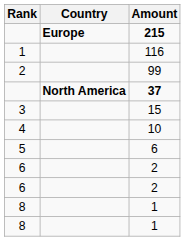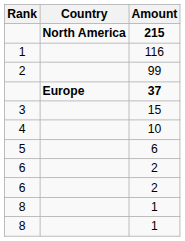 <table class="wikitable" style="text-align: center;">
 <tr>
 <th>Rank</th>
 <th>Country</th>
 <th>Amount</th>
 </tr>
 <tr>
 <td></td>
-<td style="text-align: left;"><strong>Europe</strong></td>
+<td style="text-align: left;"><strong>North America</strong></td>
 <td><strong>215</strong></td>
 </tr>
 <tr>
 <td>1</td>
 <td style="text-align: left;"></td>
 <td>116</td>
 </tr>
 <tr>
 <td>2</td>
 <td style="text-align: left;"></td>
 <td>99</td>
 </tr>
 <tr>
 <td></td>
-<td style="text-align: left;"><strong>North America</strong></td>
+<td style="text-align: left;"><strong>Europe</strong></td>
 <td><strong>37</strong></td>
 </tr>
 <tr>
 <td>3</td>
 <td style="text-align: left;"></td>
 <td>15</td>
 </tr>
 <tr>
 <td>4</td>
 <td style="text-align: left;"></td>
 <td>10</td>
 </tr>
 <tr>
 <td>5</td>
 <td style="text-align: left;"></td>
 <td>6</td>
 </tr>
 <tr>
 <td>6</td>
 <td style="text-align: left;"></td>
 <td>2</td>
 </tr>
 <tr>
 <td>6</td>
 <td style="text-align: left;"></td>
 <td>2</td>
 </tr>
 <tr>
 <td>8</td>
 <td style="text-align: left;"></td>
 <td>1</td>
 </tr>
 <tr>
 <td>8</td>
 <td style="text-align: left;"></td>
 <td>1</td>
 </tr>
 </table>
